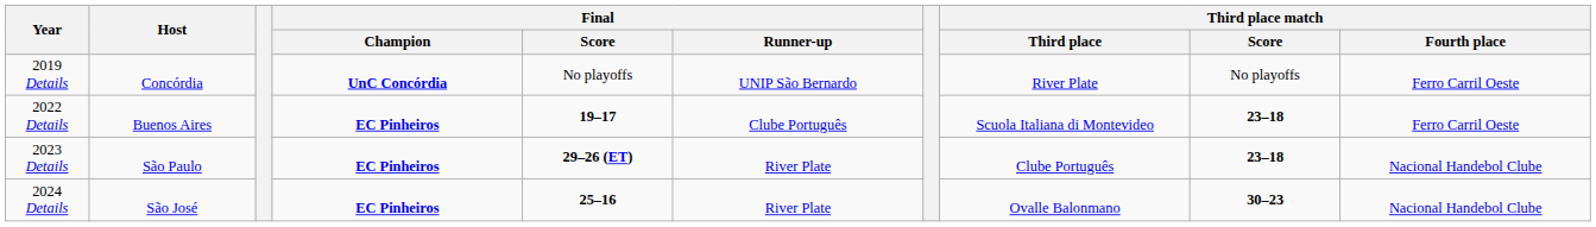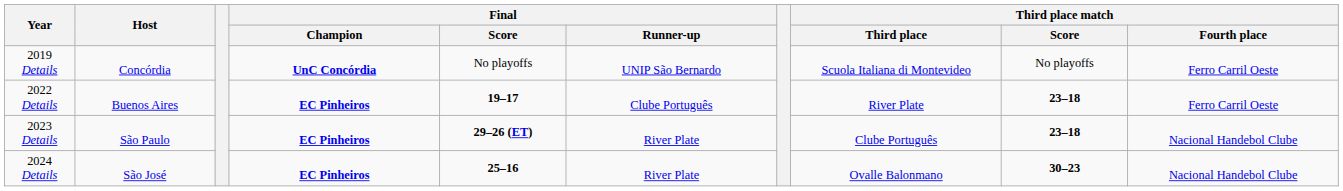 <table class="wikitable" style="font-size:90%; width: 98%; text-align: center;">
 <tr bgcolor=#C1D8FF>
 <th rowspan=2 width=5%>Year</th>
 <th rowspan=2 width=10%>Host</th>
 <th width=1% rowspan=6 bgcolor=ffffff></th>
 <th colspan=3>Final</th>
 <th width=1% rowspan=6 bgcolor=ffffff></th>
 <th colspan=3>Third place match</th>
 </tr>
 <tr bgcolor=#EFEFEF>
 <th width=15%>Champion</th>
 <th width=9%>Score</th>
 <th width=15%>Runner-up</th>
 <th width=15%>Third place</th>
 <th width=9%>Score</th>
 <th width=15%>Fourth place</th>
 </tr>
 <tr>
 <td>2019<br><em><a href='#'>Details</a></em></td>
 <td><br><a href='#'>Concórdia</a></td>
 <td><strong><br> <a href='#'>UnC Concórdia</a></strong></td>
 <td><span>No playoffs</span></td>
 <td><br> <a href='#'>UNIP São Bernardo</a></td>
-<td><br> <a href='#'>River Plate</a></td>
+<td><br> <a href='#'>Scuola Italiana di Montevideo</a></td>
 <td><span>No playoffs</span></td>
 <td><br> <a href='#'>Ferro Carril Oeste</a></td>
 </tr>
 <tr>
 <td>2022<br><em><a href='#'>Details</a></em></td>
 <td><br><a href='#'>Buenos Aires</a></td>
 <td><strong><br> <a href='#'>EC Pinheiros</a></strong></td>
 <td><strong>19–17</strong></td>
 <td><br> <a href='#'>Clube Português</a></td>
-<td><br> <a href='#'>Scuola Italiana di Montevideo</a></td>
+<td><br> <a href='#'>River Plate</a></td>
 <td><strong>23–18</strong></td>
 <td><br> <a href='#'>Ferro Carril Oeste</a></td>
 </tr>
 <tr>
 <td>2023<br><em><a href='#'>Details</a></em></td>
 <td><br><a href='#'>São Paulo</a></td>
 <td><strong><br> <a href='#'>EC Pinheiros</a></strong></td>
 <td><strong>29–26 (<a href='#'>ET</a>)</strong></td>
 <td><br> <a href='#'>River Plate</a></td>
 <td><br> <a href='#'>Clube Português</a></td>
 <td><strong>23–18</strong></td>
 <td><br> <a href='#'>Nacional Handebol Clube</a></td>
 </tr>
 <tr>
 <td>2024<br><em><a href='#'>Details</a></em></td>
 <td><br><a href='#'>São José</a></td>
 <td><strong><br> <a href='#'>EC Pinheiros</a></strong></td>
 <td><strong>25–16</strong></td>
 <td><br> <a href='#'>River Plate</a></td>
 <td><br> <a href='#'>Ovalle Balonmano</a></td>
 <td><strong>30–23</strong></td>
 <td><br> <a href='#'>Nacional Handebol Clube</a></td>
 </tr>
 </table>
